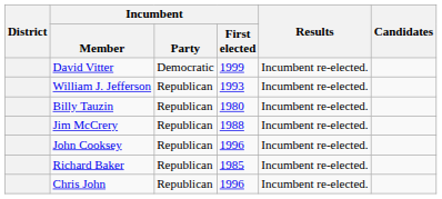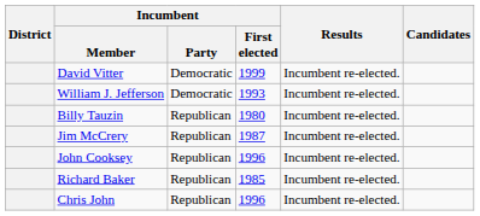 <table class="wikitable sortable">
 <tr>
 <th rowspan=2>District</th>
 <th colspan=3>Incumbent</th>
 <th rowspan=2>Results</th>
 <th rowspan=2 class="unsortable">Candidates</th>
 </tr>
 <tr valign=bottom>
 <th>Member</th>
 <th>Party</th>
 <th>First<br>elected</th>
 </tr>
 <tr>
 <th></th>
 <td><a href='#'>David Vitter</a></td>
 <td>Democratic</td>
 <td><a href='#'>1999 </a></td>
 <td>Incumbent re-elected.</td>
 <td nowrap></td>
 </tr>
 <tr>
 <th></th>
 <td><a href='#'>William J. Jefferson</a></td>
-<td>Republican</td>
+<td>Democratic</td>
 <td><a href='#'>1993</a></td>
 <td>Incumbent re-elected.</td>
 <td nowrap></td>
 </tr>
 <tr>
 <th></th>
 <td><a href='#'>Billy Tauzin</a></td>
 <td>Republican</td>
 <td><a href='#'>1980</a></td>
 <td>Incumbent re-elected.</td>
 <td nowrap></td>
 </tr>
 <tr>
 <th></th>
 <td><a href='#'>Jim McCrery</a></td>
 <td>Republican</td>
-<td><a href='#'>1988</a></td>
+<td><a href='#'>1987</a></td>
 <td>Incumbent re-elected.</td>
 <td nowrap></td>
 </tr>
 <tr>
 <th></th>
 <td><a href='#'>John Cooksey</a></td>
 <td>Republican</td>
 <td><a href='#'>1996</a></td>
 <td>Incumbent re-elected.</td>
 <td nowrap></td>
 </tr>
 <tr>
 <th></th>
 <td><a href='#'>Richard Baker</a></td>
 <td>Republican</td>
 <td><a href='#'>1985</a></td>
 <td>Incumbent re-elected.</td>
 <td nowrap></td>
 </tr>
 <tr>
 <th></th>
 <td><a href='#'>Chris John</a></td>
 <td>Republican</td>
 <td><a href='#'>1996</a></td>
 <td>Incumbent re-elected.</td>
 <td nowrap></td>
 </tr>
 </table>
